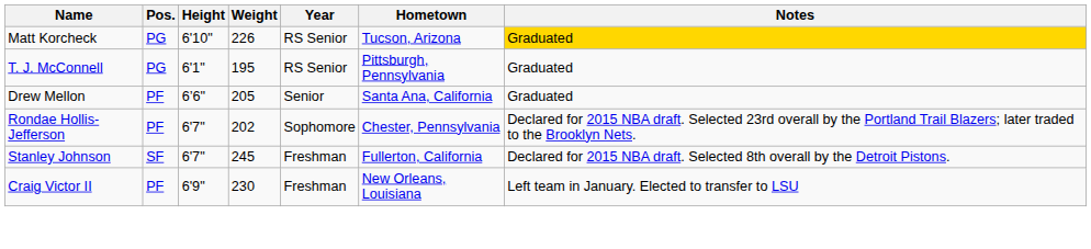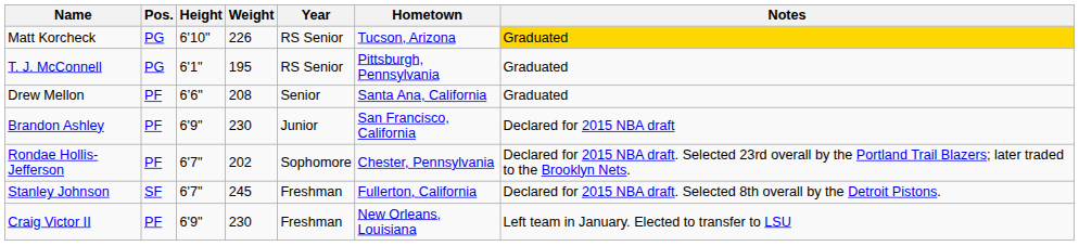 <table class="wikitable sortable" border="1">
 <tr>
 <th>Name</th>
 <th>Pos.</th>
 <th>Height</th>
 <th>Weight</th>
 <th>Year</th>
 <th>Hometown</th>
 <th class="unsortable">Notes</th>
 </tr>
 <tr>
 <td sortname>Matt Korcheck</td>
 <td><a href='#'>PG</a></td>
 <td>6'10"</td>
 <td>226</td>
 <td>RS Senior</td>
 <td><a href='#'>Tucson, Arizona</a></td>
 <td style="background: gold;">Graduated</td>
 </tr>
 <tr>
 <td sortname><a href='#'>T. J. McConnell</a></td>
 <td><a href='#'>PG</a></td>
 <td>6'1"</td>
 <td>195</td>
 <td>RS Senior</td>
 <td><a href='#'>Pittsburgh, Pennsylvania</a></td>
 <td>Graduated</td>
 </tr>
 <tr>
 <td sortname>Drew Mellon</td>
 <td><a href='#'>PF</a></td>
 <td>6’6"</td>
-<td>205</td>
+<td>208</td>
 <td>Senior</td>
 <td><a href='#'>Santa Ana, California</a></td>
 <td>Graduated</td>
+</tr>
+<tr>
+<td><a href='#'>Brandon Ashley</a></td>
+<td><a href='#'>PF</a></td>
+<td>6'9"</td>
+<td>230</td>
+<td>Junior</td>
+<td><a href='#'>San Francisco, California</a></td>
+<td>Declared for <a href='#'>2015 NBA draft</a></td>
 </tr>
 <tr>
 <td sortname><a href='#'>Rondae Hollis-Jefferson</a></td>
 <td><a href='#'>PF</a></td>
 <td>6'7"</td>
 <td>202</td>
 <td>Sophomore</td>
 <td><a href='#'>Chester, Pennsylvania</a></td>
 <td>Declared for <a href='#'>2015 NBA draft</a>. Selected 23rd overall by the <a href='#'>Portland Trail Blazers</a>; later traded to the <a href='#'>Brooklyn Nets</a>.</td>
 </tr>
 <tr>
 <td sortname><a href='#'>Stanley Johnson</a></td>
 <td><a href='#'>SF</a></td>
 <td>6'7"</td>
 <td>245</td>
 <td>Freshman</td>
 <td><a href='#'>Fullerton, California</a></td>
 <td>Declared for <a href='#'>2015 NBA draft</a>. Selected 8th overall by the <a href='#'>Detroit Pistons</a>.</td>
 </tr>
 <tr>
 <td sortname><a href='#'>Craig Victor II</a></td>
 <td><a href='#'>PF</a></td>
 <td>6'9"</td>
 <td>230</td>
 <td>Freshman</td>
 <td><a href='#'>New Orleans, Louisiana</a></td>
 <td>Left team in January. Elected to transfer to <a href='#'>LSU</a></td>
 </tr>
 </table>
